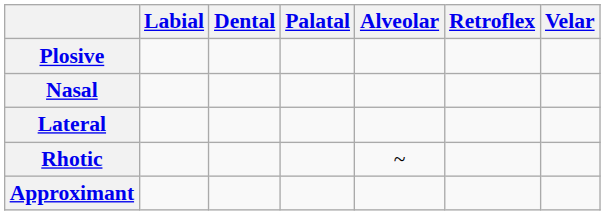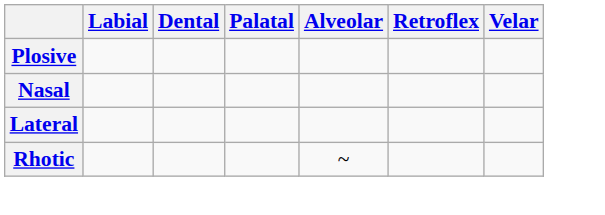 <table class="wikitable" style="text-align:center;">
 <tr>
 <th></th>
 <th><a href='#'>Labial</a></th>
 <th><a href='#'>Dental</a></th>
 <th><a href='#'>Palatal</a></th>
 <th><a href='#'>Alveolar</a></th>
 <th><a href='#'>Retroflex</a></th>
 <th><a href='#'>Velar</a></th>
 </tr>
 <tr>
 <th><a href='#'>Plosive</a></th>
 <td></td>
 <td></td>
 <td></td>
 <td></td>
 <td></td>
 <td></td>
 </tr>
 <tr>
 <th><a href='#'>Nasal</a></th>
 <td></td>
 <td></td>
 <td></td>
 <td></td>
 <td></td>
 <td></td>
 </tr>
 <tr>
 <th><a href='#'>Lateral</a></th>
 <td></td>
 <td></td>
 <td></td>
 <td></td>
 <td></td>
 <td></td>
 </tr>
 <tr>
 <th><a href='#'>Rhotic</a></th>
 <td></td>
 <td></td>
 <td></td>
 <td>~</td>
 <td></td>
 <td></td>
 </tr>
-<tr>
-<th><a href='#'>Approximant</a></th>
-<td></td>
-<td></td>
-<td></td>
-<td></td>
-<td></td>
-<td></td>
-</tr>
 </table>
